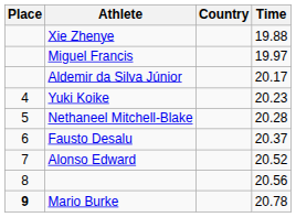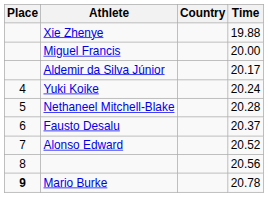 <table class="wikitable">
 <tr>
 <th>Place</th>
 <th>Athlete</th>
 <th>Country</th>
 <th>Time</th>
 </tr>
 <tr>
 <td align=center></td>
 <td><a href='#'>Xie Zhenye</a></td>
 <td></td>
 <td>19.88</td>
 </tr>
 <tr>
 <td align=center></td>
 <td><a href='#'>Miguel Francis</a></td>
 <td></td>
-<td>19.97</td>
+<td>20.00</td>
 </tr>
 <tr>
 <td align=center></td>
 <td><a href='#'>Aldemir da Silva Júnior</a></td>
 <td></td>
 <td>20.17</td>
 </tr>
 <tr>
 <td align=center>4</td>
 <td><a href='#'>Yuki Koike</a></td>
 <td></td>
-<td>20.23</td>
+<td>20.24</td>
 </tr>
 <tr>
 <td align=center>5</td>
 <td><a href='#'>Nethaneel Mitchell-Blake</a></td>
 <td></td>
 <td>20.28</td>
 </tr>
 <tr>
 <td align=center>6</td>
 <td><a href='#'>Fausto Desalu</a></td>
 <td></td>
 <td>20.37</td>
 </tr>
 <tr>
 <td align=center>7</td>
 <td><a href='#'>Alonso Edward</a></td>
 <td></td>
 <td>20.52</td>
 </tr>
 <tr>
 <td align=center>8</td>
 <td></td>
 <td></td>
 <td>20.56</td>
 </tr>
 <tr>
 <td align=center><strong>9</strong></td>
 <td><a href='#'>Mario Burke</a></td>
 <td></td>
 <td>20.78</td>
 </tr>
 </table>
